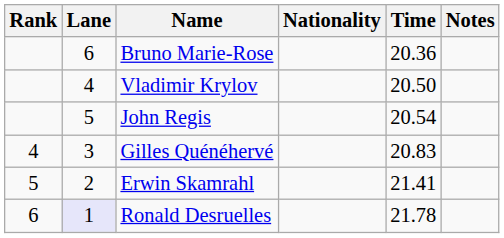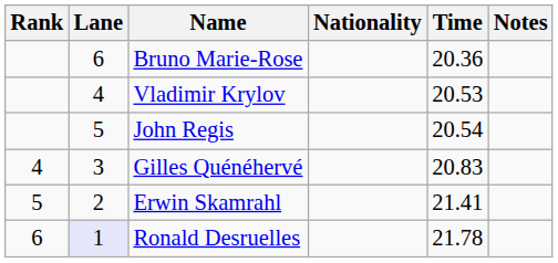 <table class="wikitable sortable" style="text-align:center">
 <tr>
 <th>Rank</th>
 <th>Lane</th>
 <th>Name</th>
 <th>Nationality</th>
 <th>Time</th>
 <th>Notes</th>
 </tr>
 <tr>
 <td></td>
 <td>6</td>
 <td align="left"><a href='#'>Bruno Marie-Rose</a></td>
 <td align=left></td>
 <td>20.36</td>
 <td></td>
 </tr>
 <tr>
 <td></td>
 <td>4</td>
 <td align="left"><a href='#'>Vladimir Krylov</a></td>
 <td align=left></td>
-<td>20.50</td>
+<td>20.53</td>
 <td></td>
 </tr>
 <tr>
 <td></td>
 <td>5</td>
 <td align="left"><a href='#'>John Regis</a></td>
 <td align=left></td>
 <td>20.54</td>
 <td></td>
 </tr>
 <tr>
 <td>4</td>
 <td>3</td>
 <td align="left"><a href='#'>Gilles Quénéhervé</a></td>
 <td align=left></td>
 <td>20.83</td>
 <td></td>
 </tr>
 <tr>
 <td>5</td>
 <td>2</td>
 <td align="left"><a href='#'>Erwin Skamrahl</a></td>
 <td align=left></td>
 <td>21.41</td>
 <td></td>
 </tr>
 <tr>
 <td>6</td>
 <td style="background: lavender;">1</td>
 <td align="left"><a href='#'>Ronald Desruelles</a></td>
 <td align=left></td>
 <td>21.78</td>
 <td></td>
 </tr>
 </table>
